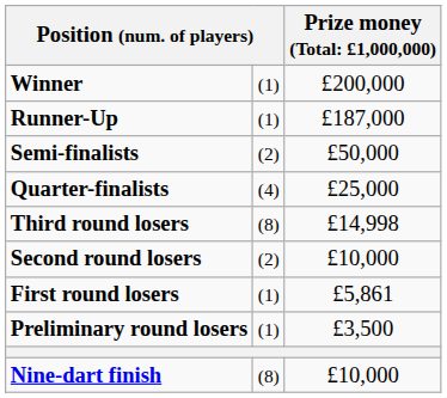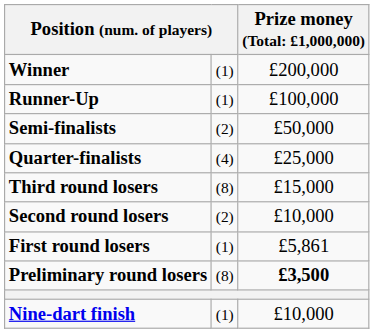 <table class="wikitable">
 <tr>
 <th colspan=2>Position <small>(num. of players)</small></th>
 <th>Prize money<br><small>(Total: £1,000,000)</small></th>
 </tr>
 <tr>
 <td><strong>Winner</strong></td>
 <td align=center><small>(1)</small></td>
 <td align=center>£200,000</td>
 </tr>
 <tr>
 <td><strong>Runner-Up</strong></td>
 <td align=center><small>(1)</small></td>
-<td align=center>£187,000</td>
+<td align=center>£100,000</td>
 </tr>
 <tr>
 <td><strong>Semi-finalists</strong></td>
 <td align=center><small>(2)</small></td>
 <td align=center>£50,000</td>
 </tr>
 <tr>
 <td><strong>Quarter-finalists</strong></td>
 <td align=center><small>(4)</small></td>
 <td align=center>£25,000</td>
 </tr>
 <tr>
 <td><strong>Third round losers</strong></td>
 <td align=center><small>(8)</small></td>
-<td align=center>£14,998</td>
+<td align=center>£15,000</td>
 </tr>
 <tr>
 <td><strong>Second round losers</strong></td>
 <td align=center><small>(2)</small></td>
 <td align=center>£10,000</td>
 </tr>
 <tr>
 <td><strong>First round losers</strong></td>
 <td align=center><small>(1)</small></td>
 <td align=center>£5,861</td>
 </tr>
 <tr>
 <td><strong>Preliminary round losers</strong></td>
-<td align=center><small>(1)</small></td>
-<td align=center>£3,500</td>
+<td align=center><small>(8)</small></td>
+<td align=center><strong>£3,500</strong></td>
 </tr>
 <tr>
 <th colspan=3></th>
 </tr>
 <tr>
 <td><strong><a href='#'>Nine-dart finish</a></strong></td>
-<td align=center><small>(8)</small></td>
+<td align=center><small>(1)</small></td>
 <td align=center>£10,000</td>
 </tr>
 </table>
